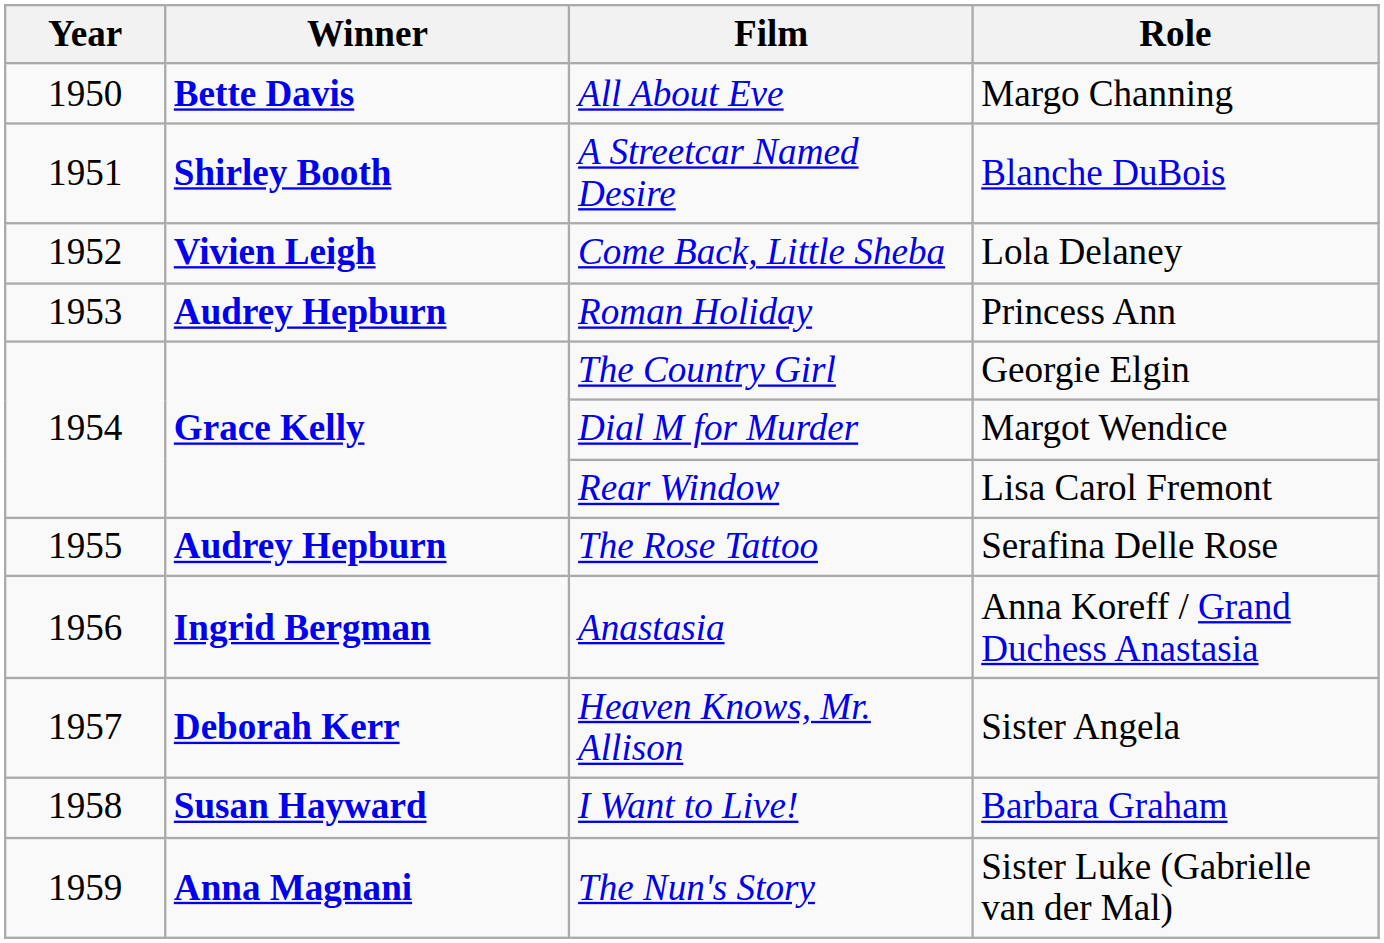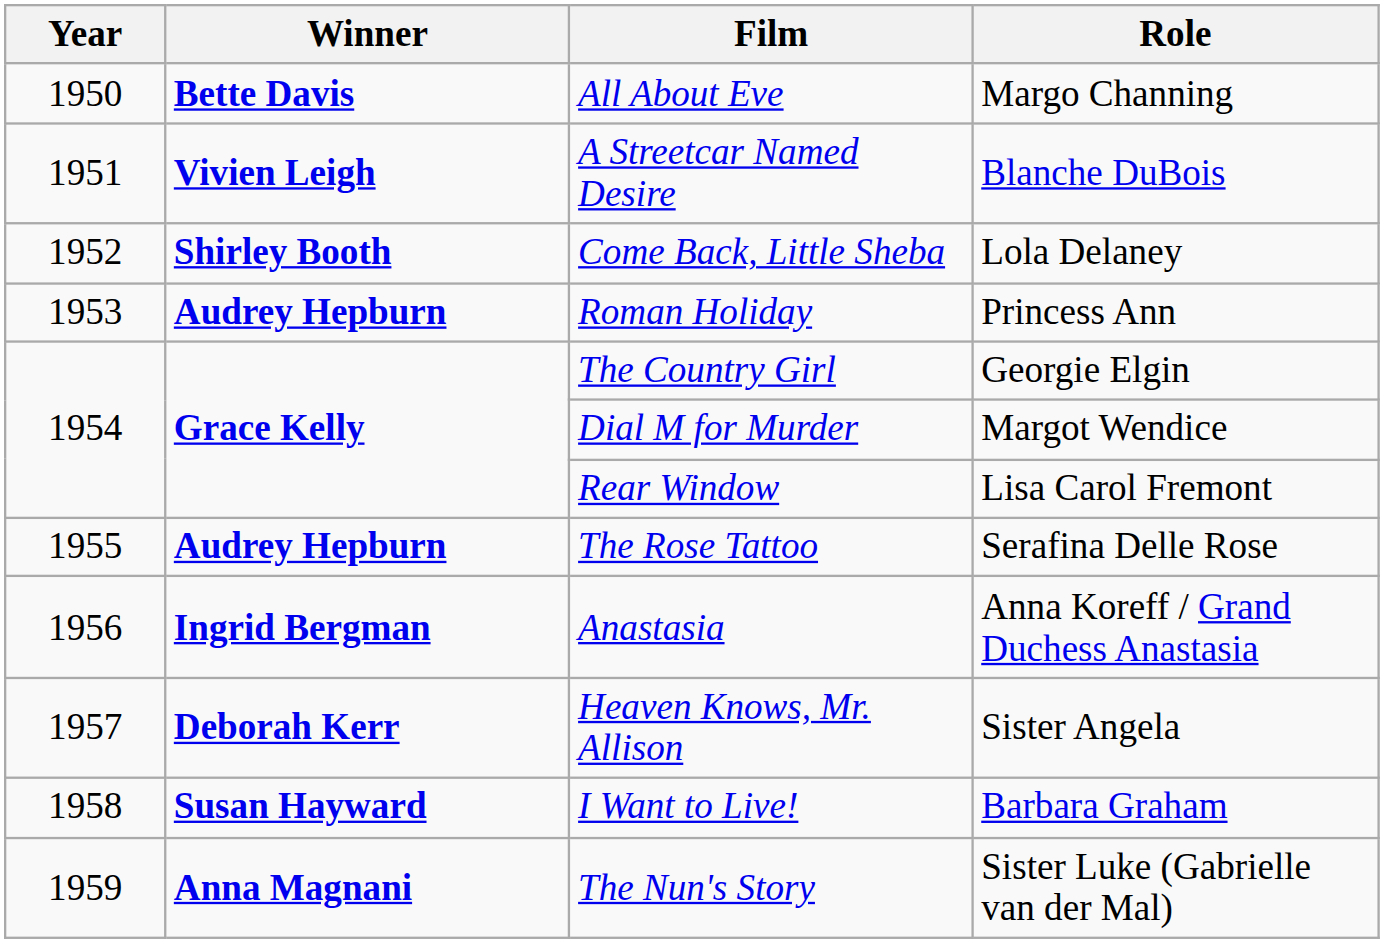 <table class="wikitable" width="95%" cellpadding="5">
 <tr>
 <th width="100"><strong>Year</strong></th>
 <th width="300"><strong>Winner</strong></th>
 <th width="300"><strong>Film</strong></th>
 <th width="300"><strong>Role</strong></th>
 </tr>
 <tr>
 <td style="text-align:center;">1950</td>
 <td><strong><a href='#'>Bette Davis</a></strong></td>
 <td><em><a href='#'>All About Eve</a></em></td>
 <td>Margo Channing</td>
 </tr>
 <tr>
 <td style="text-align:center;">1951</td>
-<td><strong><a href='#'>Shirley Booth</a></strong></td>
+<td><strong><a href='#'>Vivien Leigh</a></strong></td>
 <td><em><a href='#'>A Streetcar Named Desire</a></em></td>
 <td><a href='#'>Blanche DuBois</a></td>
 </tr>
 <tr>
 <td style="text-align:center;">1952</td>
-<td><strong><a href='#'>Vivien Leigh</a></strong></td>
+<td><strong><a href='#'>Shirley Booth</a></strong></td>
 <td><em><a href='#'>Come Back, Little Sheba</a></em></td>
 <td>Lola Delaney</td>
 </tr>
 <tr>
 <td style="text-align:center;">1953</td>
 <td><strong><a href='#'>Audrey Hepburn</a></strong></td>
 <td><em><a href='#'>Roman Holiday</a></em></td>
 <td>Princess Ann</td>
 </tr>
 <tr>
 <td rowspan="3" style="text-align:center;">1954</td>
 <td Rowspan="3"><strong><a href='#'>Grace Kelly</a></strong></td>
 <td><em><a href='#'>The Country Girl</a></em></td>
 <td>Georgie Elgin</td>
 </tr>
 <tr>
 <td><em><a href='#'>Dial M for Murder</a></em></td>
 <td>Margot Wendice</td>
 </tr>
 <tr>
 <td><em><a href='#'>Rear Window</a></em></td>
 <td>Lisa Carol Fremont</td>
 </tr>
 <tr>
 <td style="text-align:center;">1955</td>
 <td><strong><a href='#'>Audrey Hepburn</a></strong></td>
 <td><em><a href='#'>The Rose Tattoo</a></em></td>
 <td>Serafina Delle Rose</td>
 </tr>
 <tr>
 <td style="text-align:center;">1956</td>
 <td><strong><a href='#'>Ingrid Bergman</a></strong></td>
 <td><em><a href='#'>Anastasia</a></em></td>
 <td>Anna Koreff / <a href='#'>Grand Duchess Anastasia</a></td>
 </tr>
 <tr>
 <td style="text-align:center;">1957</td>
 <td><strong><a href='#'>Deborah Kerr</a></strong></td>
 <td><em><a href='#'>Heaven Knows, Mr. Allison</a></em></td>
 <td>Sister Angela</td>
 </tr>
 <tr>
 <td style="text-align:center;">1958</td>
 <td><strong><a href='#'>Susan Hayward</a></strong></td>
 <td><em><a href='#'>I Want to Live!</a></em></td>
 <td><a href='#'>Barbara Graham</a></td>
 </tr>
 <tr>
 <td style="text-align:center;">1959</td>
 <td><strong><a href='#'>Anna Magnani</a></strong></td>
 <td><em><a href='#'>The Nun's Story</a></em></td>
 <td>Sister Luke (Gabrielle van der Mal)</td>
 </tr>
 </table>
